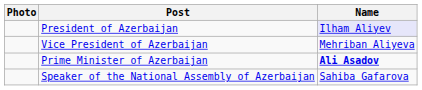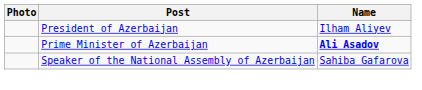 <table class="wikitable">
 <tr>
 <th>Photo</th>
 <th>Post</th>
 <th>Name</th>
 </tr>
 <tr>
 <td></td>
 <td><a href='#'>President of Azerbaijan</a></td>
-<td style="background: lavender;"><a href='#'>Ilham Aliyev</a></td>
-</tr>
-<tr>
-<td></td>
-<td><a href='#'>Vice President of Azerbaijan</a></td>
-<td><a href='#'>Mehriban Aliyeva</a></td>
+<td><a href='#'>Ilham Aliyev</a></td>
 </tr>
 <tr>
 <td></td>
 <td><a href='#'>Prime Minister of Azerbaijan</a></td>
 <td><strong><a href='#'>Ali Asadov</a></strong></td>
 </tr>
 <tr>
 <td></td>
 <td><a href='#'>Speaker of the National Assembly of Azerbaijan</a></td>
 <td><a href='#'>Sahiba Gafarova</a></td>
 </tr>
 </table>
